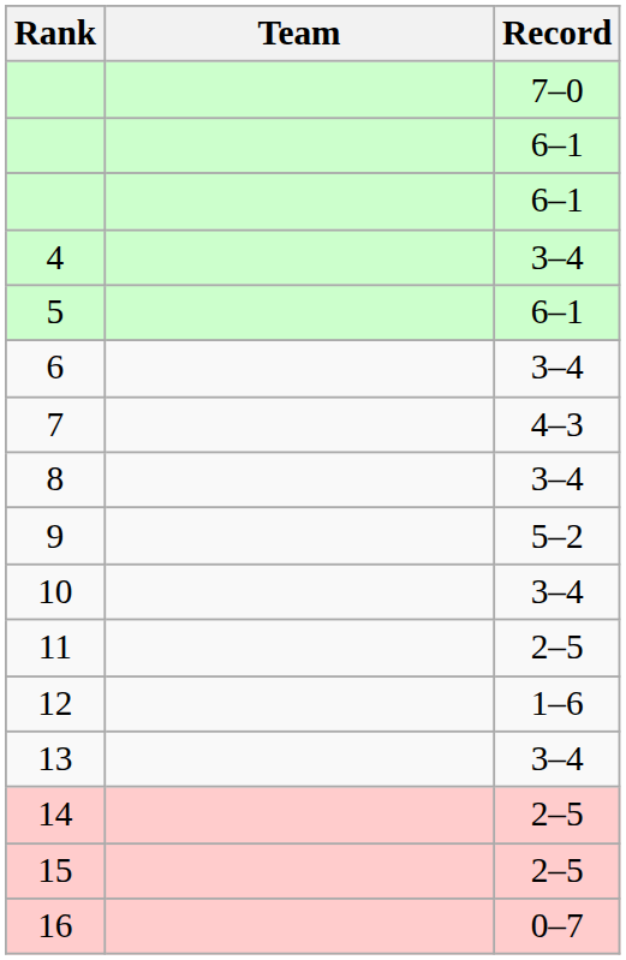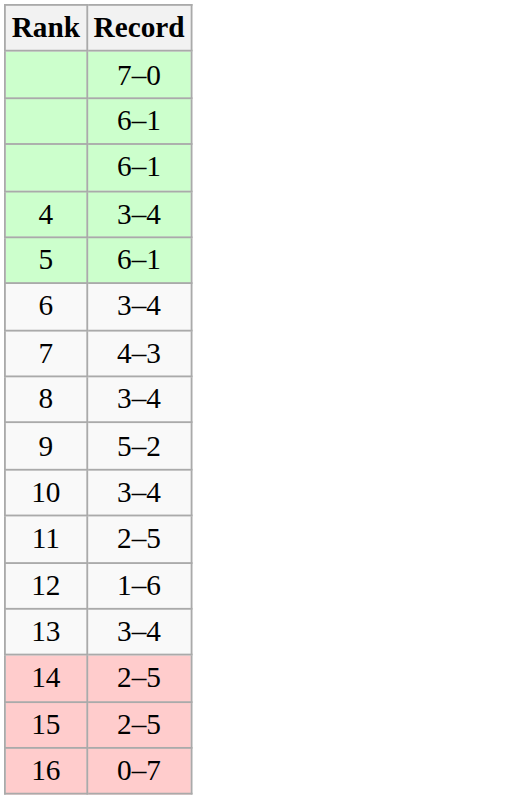 <table class=wikitable style="text-align:center;">
 <tr>
 <th>Rank</th>
-<th width=170>Team</th>
 <th>Record</th>
 </tr>
 <tr bgcolor=ccffcc>
 <td></td>
-<td align=left></td>
 <td>7–0</td>
 </tr>
 <tr bgcolor=ccffcc>
 <td></td>
-<td align=left></td>
 <td>6–1</td>
 </tr>
 <tr bgcolor=ccffcc>
 <td></td>
-<td align=left></td>
 <td>6–1</td>
 </tr>
 <tr bgcolor=ccffcc>
 <td>4</td>
-<td align=left></td>
 <td>3–4</td>
 </tr>
 <tr bgcolor=ccffcc>
 <td>5</td>
-<td align=left></td>
 <td>6–1</td>
 </tr>
 <tr>
 <td>6</td>
-<td align=left></td>
 <td>3–4</td>
 </tr>
 <tr>
 <td>7</td>
-<td align=left></td>
 <td>4–3</td>
 </tr>
 <tr>
 <td>8</td>
-<td align=left></td>
 <td>3–4</td>
 </tr>
 <tr>
 <td>9</td>
-<td align=left></td>
 <td>5–2</td>
 </tr>
 <tr>
 <td>10</td>
-<td align=left></td>
 <td>3–4</td>
 </tr>
 <tr>
 <td>11</td>
-<td align=left></td>
 <td>2–5</td>
 </tr>
 <tr>
 <td>12</td>
-<td align=left></td>
 <td>1–6</td>
 </tr>
 <tr>
 <td>13</td>
-<td align=left></td>
 <td>3–4</td>
 </tr>
 <tr bgcolor=ffcccc>
 <td>14</td>
-<td align=left></td>
 <td>2–5</td>
 </tr>
 <tr bgcolor=ffcccc>
 <td>15</td>
-<td align=left></td>
 <td>2–5</td>
 </tr>
 <tr bgcolor=ffcccc>
 <td>16</td>
-<td align=left></td>
 <td>0–7</td>
 </tr>
 </table>
